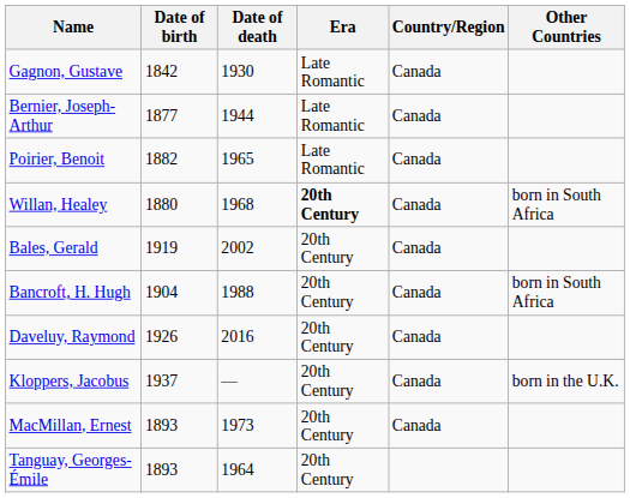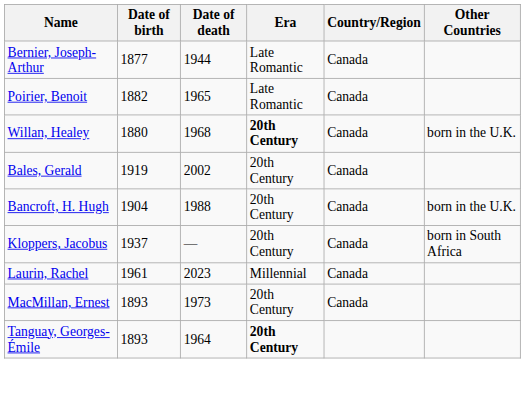 <table class="wikitable sortable">
 <tr>
 <th>Name</th>
 <th>Date of birth</th>
 <th>Date of death</th>
 <th>Era</th>
 <th>Country/Region</th>
 <th>Other Countries</th>
-</tr>
-<tr>
-<td><a href='#'>Gagnon, Gustave</a></td>
-<td>1842</td>
-<td>1930</td>
-<td>Late Romantic</td>
-<td>Canada</td>
-<td></td>
 </tr>
 <tr>
 <td><a href='#'>Bernier, Joseph-Arthur</a></td>
 <td>1877</td>
 <td>1944</td>
 <td>Late Romantic</td>
 <td>Canada</td>
 <td></td>
 </tr>
 <tr>
 <td><a href='#'>Poirier, Benoit</a></td>
 <td>1882</td>
 <td>1965</td>
 <td>Late Romantic</td>
 <td>Canada</td>
 <td></td>
 </tr>
 <tr>
 <td><a href='#'>Willan, Healey</a></td>
 <td>1880</td>
 <td>1968</td>
 <td><strong>20th Century</strong></td>
 <td>Canada</td>
-<td>born in South Africa</td>
+<td>born in the U.K.</td>
 </tr>
 <tr>
 <td><a href='#'>Bales, Gerald</a></td>
 <td>1919</td>
 <td>2002</td>
 <td>20th Century</td>
 <td>Canada</td>
 <td></td>
 </tr>
 <tr>
 <td><a href='#'>Bancroft, H. Hugh</a></td>
 <td>1904</td>
 <td>1988</td>
 <td>20th Century</td>
 <td>Canada</td>
-<td>born in South Africa</td>
-</tr>
-<tr>
-<td><a href='#'>Daveluy, Raymond</a></td>
-<td>1926</td>
-<td>2016</td>
-<td>20th Century</td>
-<td>Canada</td>
-<td></td>
+<td>born in the U.K.</td>
 </tr>
 <tr>
 <td><a href='#'>Kloppers, Jacobus</a></td>
 <td>1937</td>
 <td>—</td>
 <td>20th Century</td>
 <td>Canada</td>
-<td>born in the U.K.</td>
+<td>born in South Africa</td>
+</tr>
+<tr>
+<td><a href='#'>Laurin, Rachel</a></td>
+<td>1961</td>
+<td>2023</td>
+<td>Millennial</td>
+<td>Canada</td>
+<td></td>
 </tr>
 <tr>
 <td><a href='#'>MacMillan, Ernest</a></td>
 <td>1893</td>
 <td>1973</td>
 <td>20th Century</td>
 <td>Canada</td>
 <td></td>
 </tr>
 <tr>
 <td><a href='#'>Tanguay, Georges-Émile</a></td>
 <td>1893</td>
 <td>1964</td>
-<td>20th Century</td>
+<td><strong>20th Century</strong></td>
 <td Canada></td>
 </tr>
 </table>
